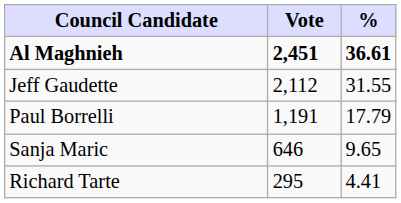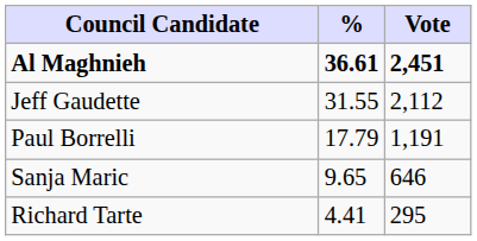 <table class="wikitable sortable">
 <tr>
 <th style="background:#ddf; width:200px;">Council Candidate</th>
+<th style="background:#ddf; width:30px;">%</th>
 <th style="background:#ddf; width:50px;">Vote</th>
-<th style="background:#ddf; width:30px;">%</th>
 </tr>
 <tr>
 <td><strong>Al Maghnieh</strong></td>
+<td><strong>36.61</strong></td>
 <td><strong>2,451</strong></td>
-<td><strong>36.61</strong></td>
 </tr>
 <tr>
 <td>Jeff Gaudette</td>
+<td>31.55</td>
 <td>2,112</td>
-<td>31.55</td>
 </tr>
 <tr>
 <td>Paul Borrelli</td>
+<td>17.79</td>
 <td>1,191</td>
-<td>17.79</td>
 </tr>
 <tr>
 <td>Sanja Maric</td>
+<td>9.65</td>
 <td>646</td>
-<td>9.65</td>
 </tr>
 <tr>
 <td>Richard Tarte</td>
+<td>4.41</td>
 <td>295</td>
-<td>4.41</td>
 </tr>
 </table>
